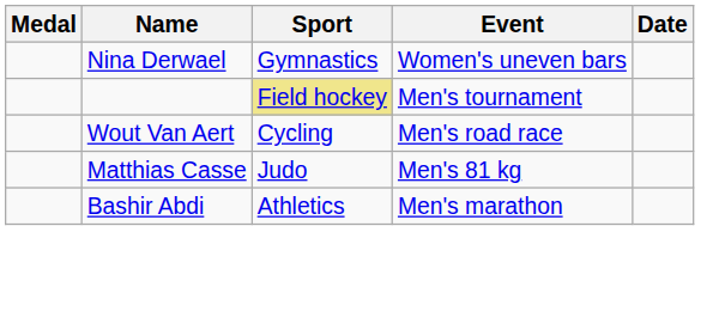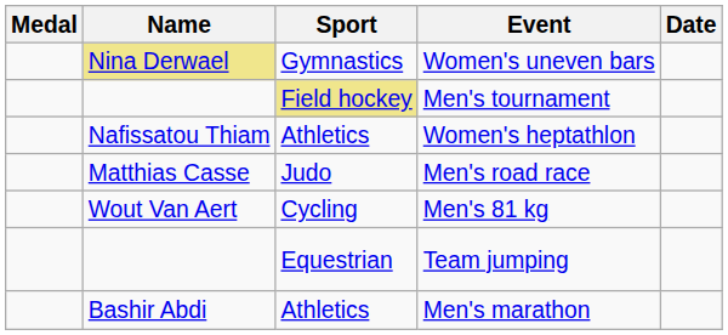 <table class="wikitable sortable" style="font-size: 95%;">
 <tr>
 <th>Medal</th>
 <th>Name</th>
 <th>Sport</th>
 <th>Event</th>
 <th>Date</th>
 </tr>
 <tr>
 <td></td>
-<td><a href='#'>Nina Derwael</a></td>
+<td style="background: khaki;"><a href='#'>Nina Derwael</a></td>
 <td><a href='#'>Gymnastics</a></td>
 <td><a href='#'>Women's uneven bars</a></td>
 <td></td>
 </tr>
 <tr>
 <td></td>
 <td></td>
 <td style="background: khaki;"><a href='#'>Field hockey</a></td>
 <td><a href='#'>Men's tournament</a></td>
 <td></td>
 </tr>
 <tr>
 <td></td>
-<td><a href='#'>Wout Van Aert</a></td>
-<td><a href='#'>Cycling</a></td>
-<td><a href='#'>Men's road race</a></td>
+<td><a href='#'>Nafissatou Thiam</a></td>
+<td><a href='#'>Athletics</a></td>
+<td><a href='#'>Women's heptathlon</a></td>
 <td></td>
 </tr>
 <tr>
 <td></td>
 <td><a href='#'>Matthias Casse</a></td>
 <td><a href='#'>Judo</a></td>
+<td><a href='#'>Men's road race</a></td>
+<td></td>
+</tr>
+<tr>
+<td></td>
+<td><a href='#'>Wout Van Aert</a></td>
+<td><a href='#'>Cycling</a></td>
 <td><a href='#'>Men's 81 kg</a></td>
+<td></td>
+</tr>
+<tr>
+<td></td>
+<td><br><br></td>
+<td><a href='#'>Equestrian</a></td>
+<td><a href='#'>Team jumping</a></td>
 <td></td>
 </tr>
 <tr>
 <td></td>
 <td><a href='#'>Bashir Abdi</a></td>
 <td><a href='#'>Athletics</a></td>
 <td><a href='#'>Men's marathon</a></td>
 <td></td>
 </tr>
 </table>
